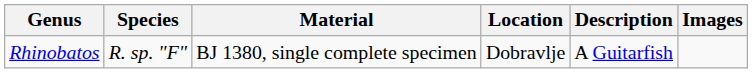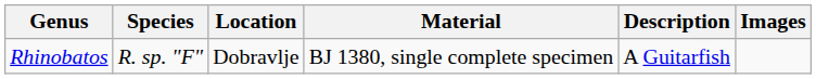 <table class="wikitable">
 <tr>
 <th>Genus</th>
 <th>Species</th>
+<th>Location</th>
 <th>Material</th>
-<th>Location</th>
 <th>Description</th>
 <th>Images</th>
 </tr>
 <tr>
 <td><em><a href='#'>Rhinobatos</a></em></td>
 <td><em>R. sp. "F"</em></td>
+<td>Dobravlje</td>
 <td>BJ 1380, single complete specimen</td>
-<td>Dobravlje</td>
 <td>A <a href='#'>Guitarfish</a></td>
 <td></td>
 </tr>
 </table>
